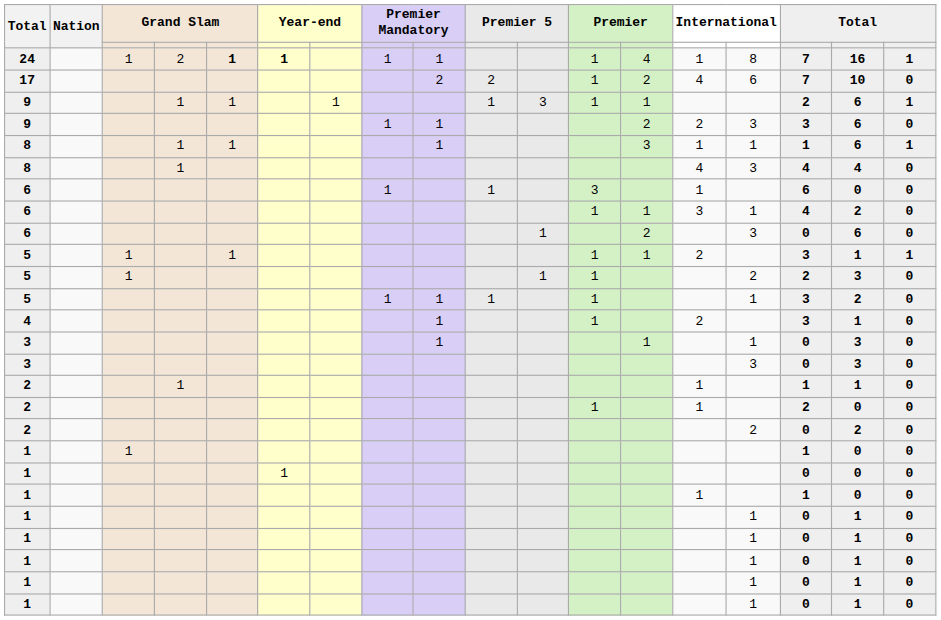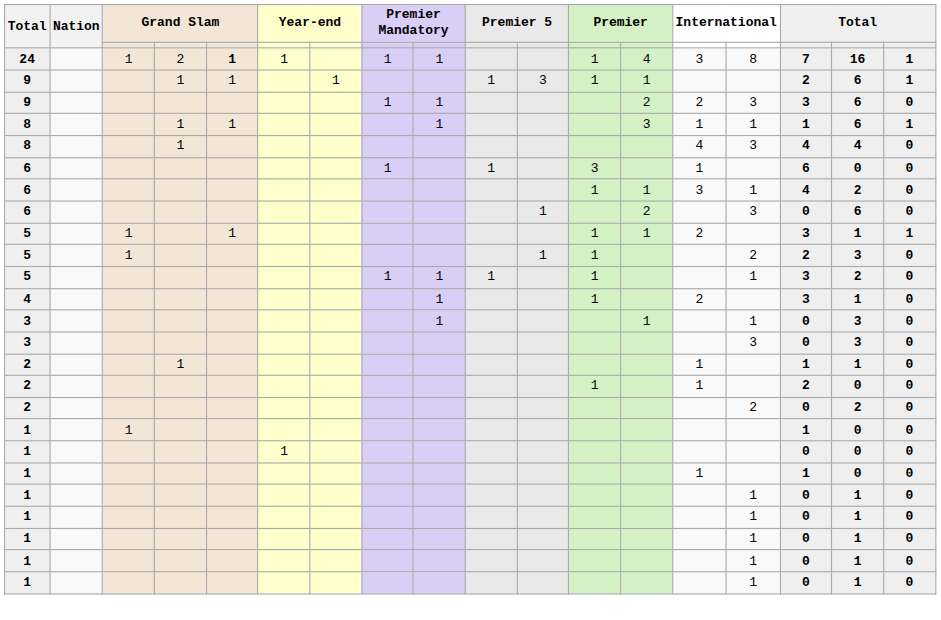 <table class="sortable wikitable" style="font-size:90%">
 <tr>
 <th rowspan="2">Total</th>
 <th rowspan="2">Nation</th>
 <th style="background-color:#f3e6d7;" colspan="3">Grand Slam</th>
 <th style="background-color:#ffc;" colspan="2">Year-end</th>
 <th style="background-color:#d8cef6;" colspan="2">Premier Mandatory</th>
 <th style="background-color:#e9e9e9;" colspan="2">Premier 5</th>
 <th style="background-color:#d4f1c5;" colspan="2">Premier</th>
 <th style="background-color:#fff;" colspan="2">International</th>
 <th style="background-color:#efefef;" colspan="3">Total</th>
 </tr>
 <tr>
 <th style="width:41px; background-color:#f3e6d7;"></th>
 <th style="width:41px; background-color:#f3e6d7;"></th>
 <th style="width:41px; background-color:#f3e6d7;"></th>
 <th style="width:41px; background-color:#ffc;"></th>
 <th style="width:41px; background-color:#ffc;"></th>
 <th style="width:41px; background-color:#d8cef6;"></th>
 <th style="width:41px; background-color:#d8cef6;"></th>
 <th style="width:41px; background-color:#e9e9e9;"></th>
 <th style="width:41px; background-color:#e9e9e9;"></th>
 <th style="width:41px; background-color:#d4f1c5;"></th>
 <th style="width:41px; background-color:#d4f1c5;"></th>
 <th style="width:41px; background-color:#fff;"></th>
 <th style="width:41px; background-color:#fff;"></th>
 <th style="width:41px; background-color:#efefef;"></th>
 <th style="width:41px; background-color:#efefef;"></th>
 <th style="width:41px; background-color:#efefef;"></th>
 </tr>
 <tr align=center>
 <td style="background:#efefef;"><strong>24</strong></td>
 <td align=left></td>
 <td style="background:#F3E6D7;"> 1</td>
 <td style="background:#F3E6D7;"> 2</td>
 <td style="background:#F3E6D7;"><strong> 1</strong></td>
-<td style="background:#ffc;"><strong> 1</strong></td>
+<td style="background:#ffc;"> 1</td>
 <td style="background:#ffc;"></td>
 <td style="background:#D8CEF6;"> 1</td>
 <td style="background:#D8CEF6;"> 1</td>
 <td style="background:#E9E9E9;"></td>
 <td style="background:#E9E9E9;"></td>
 <td style="background:#D4F1C5;"> 1</td>
 <td style="background:#D4F1C5;"> 4</td>
-<td> 1</td>
+<td> 3</td>
 <td> 8</td>
 <td style="background:#efefef;"><strong>7</strong></td>
 <td style="background:#efefef;"><strong>16</strong></td>
 <td style="background:#efefef;"><strong>1</strong></td>
-</tr>
-<tr align=center>
-<td style="background:#efefef;"><strong>17</strong></td>
-<td align=left></td>
-<td style="background:#F3E6D7;"></td>
-<td style="background:#F3E6D7;"></td>
-<td style="background:#F3E6D7;"></td>
-<td style="background:#ffc;"></td>
-<td style="background:#ffc;"></td>
-<td style="background:#D8CEF6;"></td>
-<td style="background:#D8CEF6;"> 2</td>
-<td style="background:#E9E9E9;"> 2</td>
-<td style="background:#E9E9E9;"></td>
-<td style="background:#D4F1C5;"> 1</td>
-<td style="background:#D4F1C5;"> 2</td>
-<td> 4</td>
-<td> 6</td>
-<td style="background:#efefef;"><strong>7</strong></td>
-<td style="background:#efefef;"><strong>10</strong></td>
-<td style="background:#efefef;"><strong>0</strong></td>
 </tr>
 <tr align=center>
 <td style="background:#efefef;"><strong>9</strong></td>
 <td align=left></td>
 <td style="background:#F3E6D7;"></td>
 <td style="background:#F3E6D7;"> 1</td>
 <td style="background:#F3E6D7;"> 1</td>
 <td style="background:#ffc;"></td>
 <td style="background:#ffc;"> 1</td>
 <td style="background:#D8CEF6;"></td>
 <td style="background:#D8CEF6;"></td>
 <td style="background:#E9E9E9;"> 1</td>
 <td style="background:#E9E9E9;"> 3</td>
 <td style="background:#D4F1C5;">1</td>
 <td style="background:#D4F1C5;"> 1</td>
 <td></td>
 <td></td>
 <td style="background:#efefef;"><strong>2</strong></td>
 <td style="background:#efefef;"><strong>6</strong></td>
 <td style="background:#efefef;"><strong>1</strong></td>
 </tr>
 <tr align=center>
 <td style="background:#efefef;"><strong>9</strong></td>
 <td align=left></td>
 <td style="background:#F3E6D7;"></td>
 <td style="background:#F3E6D7;"></td>
 <td style="background:#F3E6D7;"></td>
 <td style="background:#ffc;"></td>
 <td style="background:#ffc;"></td>
 <td style="background:#D8CEF6;"> 1</td>
 <td style="background:#D8CEF6;"> 1</td>
 <td style="background:#E9E9E9;"></td>
 <td style="background:#E9E9E9;"></td>
 <td style="background:#D4F1C5;"></td>
 <td style="background:#D4F1C5;"> 2</td>
 <td> 2</td>
 <td> 3</td>
 <td style="background:#efefef;"><strong>3</strong></td>
 <td style="background:#efefef;"><strong>6</strong></td>
 <td style="background:#efefef;"><strong>0</strong></td>
 </tr>
 <tr align=center>
 <td style="background:#efefef;"><strong>8</strong></td>
 <td align=left></td>
 <td style="background:#F3E6D7;"></td>
 <td style="background:#F3E6D7;"> 1</td>
 <td style="background:#F3E6D7;"> 1</td>
 <td style="background:#ffc;"></td>
 <td style="background:#ffc;"></td>
 <td style="background:#D8CEF6;"></td>
 <td style="background:#D8CEF6;"> 1</td>
 <td style="background:#E9E9E9;"></td>
 <td style="background:#E9E9E9;"></td>
 <td style="background:#D4F1C5;"></td>
 <td style="background:#D4F1C5;"> 3</td>
 <td> 1</td>
 <td> 1</td>
 <td style="background:#efefef;"><strong>1</strong></td>
 <td style="background:#efefef;"><strong>6</strong></td>
 <td style="background:#efefef;"><strong>1</strong></td>
 </tr>
 <tr align=center>
 <td style="background:#efefef;"><strong>8</strong></td>
 <td align=left></td>
 <td style="background:#F3E6D7;"></td>
 <td style="background:#F3E6D7;"> 1</td>
 <td style="background:#F3E6D7;"></td>
 <td style="background:#ffc;"></td>
 <td style="background:#ffc;"></td>
 <td style="background:#D8CEF6;"></td>
 <td style="background:#D8CEF6;"></td>
 <td style="background:#E9E9E9;"></td>
 <td style="background:#E9E9E9;"></td>
 <td style="background:#D4F1C5;"></td>
 <td style="background:#D4F1C5;"></td>
 <td> 4</td>
 <td> 3</td>
 <td style="background:#efefef;"><strong>4</strong></td>
 <td style="background:#efefef;"><strong>4</strong></td>
 <td style="background:#efefef;"><strong>0</strong></td>
 </tr>
 <tr align=center>
 <td style="background:#efefef;"><strong>6</strong></td>
 <td align=left></td>
 <td style="background:#F3E6D7;"></td>
 <td style="background:#F3E6D7;"></td>
 <td style="background:#F3E6D7;"></td>
 <td style="background:#ffc;"></td>
 <td style="background:#ffc;"></td>
 <td style="background:#D8CEF6;"> 1</td>
 <td style="background:#D8CEF6;"></td>
 <td style="background:#E9E9E9;"> 1</td>
 <td style="background:#E9E9E9;"></td>
 <td style="background:#D4F1C5;">3</td>
 <td style="background:#D4F1C5;"></td>
 <td> 1</td>
 <td></td>
 <td style="background:#efefef;"><strong>6</strong></td>
 <td style="background:#efefef;"><strong>0</strong></td>
 <td style="background:#efefef;"><strong>0</strong></td>
 </tr>
 <tr align=center>
 <td style="background:#efefef;"><strong>6</strong></td>
 <td align=left></td>
 <td style="background:#F3E6D7;"></td>
 <td style="background:#F3E6D7;"></td>
 <td style="background:#F3E6D7;"></td>
 <td style="background:#ffc;"></td>
 <td style="background:#ffc;"></td>
 <td style="background:#D8CEF6;"></td>
 <td style="background:#D8CEF6;"></td>
 <td style="background:#E9E9E9;"></td>
 <td style="background:#E9E9E9;"></td>
 <td style="background:#D4F1C5;">1</td>
 <td style="background:#D4F1C5;"> 1</td>
 <td> 3</td>
 <td> 1</td>
 <td style="background:#efefef;"><strong>4</strong></td>
 <td style="background:#efefef;"><strong>2</strong></td>
 <td style="background:#efefef;"><strong>0</strong></td>
 </tr>
 <tr align=center>
 <td style="background:#efefef;"><strong>6</strong></td>
 <td align=left></td>
 <td style="background:#F3E6D7;"></td>
 <td style="background:#F3E6D7;"></td>
 <td style="background:#F3E6D7;"></td>
 <td style="background:#ffc;"></td>
 <td style="background:#ffc;"></td>
 <td style="background:#D8CEF6;"></td>
 <td style="background:#D8CEF6;"></td>
 <td style="background:#E9E9E9;"></td>
 <td style="background:#E9E9E9;">1</td>
 <td style="background:#D4F1C5;"></td>
 <td style="background:#D4F1C5;"> 2</td>
 <td></td>
 <td> 3</td>
 <td style="background:#efefef;"><strong>0</strong></td>
 <td style="background:#efefef;"><strong>6</strong></td>
 <td style="background:#efefef;"><strong>0</strong></td>
 </tr>
 <tr align=center>
 <td style="background:#efefef;"><strong>5</strong></td>
 <td align=left></td>
 <td style="background:#F3E6D7;">1</td>
 <td style="background:#F3E6D7;"></td>
 <td style="background:#F3E6D7;"> 1</td>
 <td style="background:#ffc;"></td>
 <td style="background:#ffc;"></td>
 <td style="background:#D8CEF6;"></td>
 <td style="background:#D8CEF6;"></td>
 <td style="background:#E9E9E9;"></td>
 <td style="background:#E9E9E9;"></td>
 <td style="background:#D4F1C5;">1</td>
 <td style="background:#D4F1C5;"> 1</td>
 <td> 2</td>
 <td></td>
 <td style="background:#efefef;"><strong>3</strong></td>
 <td style="background:#efefef;"><strong>1</strong></td>
 <td style="background:#efefef;"><strong>1</strong></td>
 </tr>
 <tr align=center>
 <td style="background:#efefef;"><strong>5</strong></td>
 <td align=left></td>
 <td style="background:#F3E6D7;">1</td>
 <td style="background:#F3E6D7;"></td>
 <td style="background:#F3E6D7;"></td>
 <td style="background:#ffc;"></td>
 <td style="background:#ffc;"></td>
 <td style="background:#D8CEF6;"></td>
 <td style="background:#D8CEF6;"></td>
 <td style="background:#E9E9E9;"></td>
 <td style="background:#E9E9E9;"> 1</td>
 <td style="background:#D4F1C5;">1</td>
 <td style="background:#D4F1C5;"></td>
 <td></td>
 <td> 2</td>
 <td style="background:#efefef;"><strong>2</strong></td>
 <td style="background:#efefef;"><strong>3</strong></td>
 <td style="background:#efefef;"><strong>0</strong></td>
 </tr>
 <tr align=center>
 <td style="background:#efefef;"><strong>5</strong></td>
 <td align=left></td>
 <td style="background:#F3E6D7;"></td>
 <td style="background:#F3E6D7;"></td>
 <td style="background:#F3E6D7;"></td>
 <td style="background:#ffc;"></td>
 <td style="background:#ffc;"></td>
 <td style="background:#D8CEF6;"> 1</td>
 <td style="background:#D8CEF6;"> 1</td>
 <td style="background:#E9E9E9;"> 1</td>
 <td style="background:#E9E9E9;"></td>
 <td style="background:#D4F1C5;">1</td>
 <td style="background:#D4F1C5;"></td>
 <td></td>
 <td> 1</td>
 <td style="background:#efefef;"><strong>3</strong></td>
 <td style="background:#efefef;"><strong>2</strong></td>
 <td style="background:#efefef;"><strong>0</strong></td>
 </tr>
 <tr align=center>
 <td style="background:#efefef;"><strong>4</strong></td>
 <td align=left></td>
 <td style="background:#F3E6D7;"></td>
 <td style="background:#F3E6D7;"></td>
 <td style="background:#F3E6D7;"></td>
 <td style="background:#ffc;"></td>
 <td style="background:#ffc;"></td>
 <td style="background:#D8CEF6;"></td>
 <td style="background:#D8CEF6;"> 1</td>
 <td style="background:#E9E9E9;"></td>
 <td style="background:#E9E9E9;"></td>
 <td style="background:#D4F1C5;"> 1</td>
 <td style="background:#D4F1C5;"></td>
 <td> 2</td>
 <td></td>
 <td style="background:#efefef;"><strong>3</strong></td>
 <td style="background:#efefef;"><strong>1</strong></td>
 <td style="background:#efefef;"><strong>0</strong></td>
 </tr>
 <tr align=center>
 <td style="background:#efefef;"><strong>3</strong></td>
 <td align=left></td>
 <td style="background:#F3E6D7;"></td>
 <td style="background:#F3E6D7;"></td>
 <td style="background:#F3E6D7;"></td>
 <td style="background:#ffc;"></td>
 <td style="background:#ffc;"></td>
 <td style="background:#D8CEF6;"></td>
 <td style="background:#D8CEF6;"> 1</td>
 <td style="background:#E9E9E9;"></td>
 <td style="background:#E9E9E9;"></td>
 <td style="background:#D4F1C5;"></td>
 <td style="background:#D4F1C5;"> 1</td>
 <td></td>
 <td>1</td>
 <td style="background:#efefef;"><strong>0</strong></td>
 <td style="background:#efefef;"><strong>3</strong></td>
 <td style="background:#efefef;"><strong>0</strong></td>
 </tr>
 <tr align=center>
 <td style="background:#efefef;"><strong>3</strong></td>
 <td align=left></td>
 <td style="background:#F3E6D7;"></td>
 <td style="background:#F3E6D7;"></td>
 <td style="background:#F3E6D7;"></td>
 <td style="background:#ffc;"></td>
 <td style="background:#ffc;"></td>
 <td style="background:#D8CEF6;"></td>
 <td style="background:#D8CEF6;"></td>
 <td style="background:#E9E9E9;"></td>
 <td style="background:#E9E9E9;"></td>
 <td style="background:#D4F1C5;"></td>
 <td style="background:#D4F1C5;"></td>
 <td></td>
 <td> 3</td>
 <td style="background:#efefef;"><strong>0</strong></td>
 <td style="background:#efefef;"><strong>3</strong></td>
 <td style="background:#efefef;"><strong>0</strong></td>
 </tr>
 <tr align=center>
 <td style="background:#efefef;"><strong>2</strong></td>
 <td align=left></td>
 <td style="background:#F3E6D7;"></td>
 <td style="background:#F3E6D7;"> 1</td>
 <td style="background:#F3E6D7;"></td>
 <td style="background:#ffc;"></td>
 <td style="background:#ffc;"></td>
 <td style="background:#D8CEF6;"></td>
 <td style="background:#D8CEF6;"></td>
 <td style="background:#E9E9E9;"></td>
 <td style="background:#E9E9E9;"></td>
 <td style="background:#D4F1C5;"></td>
 <td style="background:#D4F1C5;"></td>
 <td> 1</td>
 <td></td>
 <td style="background:#efefef;"><strong>1</strong></td>
 <td style="background:#efefef;"><strong>1</strong></td>
 <td style="background:#efefef;"><strong>0</strong></td>
 </tr>
 <tr align=center>
 <td style="background:#efefef;"><strong>2</strong></td>
 <td align=left></td>
 <td style="background:#F3E6D7;"></td>
 <td style="background:#F3E6D7;"></td>
 <td style="background:#F3E6D7;"></td>
 <td style="background:#ffc;"></td>
 <td style="background:#ffc;"></td>
 <td style="background:#D8CEF6;"></td>
 <td style="background:#D8CEF6;"></td>
 <td style="background:#E9E9E9;"></td>
 <td style="background:#E9E9E9;"></td>
 <td style="background:#D4F1C5;">1</td>
 <td style="background:#D4F1C5;"></td>
 <td>1</td>
 <td></td>
 <td style="background:#efefef;"><strong>2</strong></td>
 <td style="background:#efefef;"><strong>0</strong></td>
 <td style="background:#efefef;"><strong>0</strong></td>
 </tr>
 <tr align=center>
 <td style="background:#efefef;"><strong>2</strong></td>
 <td align=left></td>
 <td style="background:#F3E6D7;"></td>
 <td style="background:#F3E6D7;"></td>
 <td style="background:#F3E6D7;"></td>
 <td style="background:#ffc;"></td>
 <td style="background:#ffc;"></td>
 <td style="background:#D8CEF6;"></td>
 <td style="background:#D8CEF6;"></td>
 <td style="background:#E9E9E9;"></td>
 <td style="background:#E9E9E9;"></td>
 <td style="background:#D4F1C5;"></td>
 <td style="background:#D4F1C5;"></td>
 <td></td>
 <td> 2</td>
 <td style="background:#efefef;"><strong>0</strong></td>
 <td style="background:#efefef;"><strong>2</strong></td>
 <td style="background:#efefef;"><strong>0</strong></td>
 </tr>
 <tr align=center>
 <td style="background:#efefef;"><strong>1</strong></td>
 <td align=left></td>
 <td style="background:#F3E6D7;">1</td>
 <td style="background:#F3E6D7;"></td>
 <td style="background:#F3E6D7;"></td>
 <td style="background:#ffc;"></td>
 <td style="background:#ffc;"></td>
 <td style="background:#D8CEF6;"></td>
 <td style="background:#D8CEF6;"></td>
 <td style="background:#E9E9E9;"></td>
 <td style="background:#E9E9E9;"></td>
 <td style="background:#D4F1C5;"></td>
 <td style="background:#D4F1C5;"></td>
 <td></td>
 <td></td>
 <td style="background:#efefef;"><strong>1</strong></td>
 <td style="background:#efefef;"><strong>0</strong></td>
 <td style="background:#efefef;"><strong>0</strong></td>
 </tr>
 <tr align=center>
 <td style="background:#efefef;"><strong>1</strong></td>
 <td align=left></td>
 <td style="background:#F3E6D7;"></td>
 <td style="background:#F3E6D7;"></td>
 <td style="background:#F3E6D7;"></td>
 <td style="background:#ffc;"> 1</td>
 <td style="background:#ffc;"></td>
 <td style="background:#D8CEF6;"></td>
 <td style="background:#D8CEF6;"></td>
 <td style="background:#E9E9E9;"></td>
 <td style="background:#E9E9E9;"></td>
 <td style="background:#D4F1C5;"></td>
 <td style="background:#D4F1C5;"></td>
 <td></td>
 <td></td>
 <td style="background:#efefef;"><strong>0</strong></td>
 <td style="background:#efefef;"><strong>0</strong></td>
 <td style="background:#efefef;"><strong>0</strong></td>
 </tr>
 <tr align=center>
 <td style="background:#efefef;"><strong>1</strong></td>
 <td align=left></td>
 <td style="background:#F3E6D7;"></td>
 <td style="background:#F3E6D7;"></td>
 <td style="background:#F3E6D7;"></td>
 <td style="background:#ffc;"></td>
 <td style="background:#ffc;"></td>
 <td style="background:#D8CEF6;"></td>
 <td style="background:#D8CEF6;"></td>
 <td style="background:#E9E9E9;"></td>
 <td style="background:#E9E9E9;"></td>
 <td style="background:#D4F1C5;"></td>
 <td style="background:#D4F1C5;"></td>
 <td> 1</td>
 <td></td>
 <td style="background:#efefef;"><strong>1</strong></td>
 <td style="background:#efefef;"><strong>0</strong></td>
 <td style="background:#efefef;"><strong>0</strong></td>
 </tr>
 <tr align=center>
 <td style="background:#efefef;"><strong>1</strong></td>
 <td align=left></td>
 <td style="background:#F3E6D7;"></td>
 <td style="background:#F3E6D7;"></td>
 <td style="background:#F3E6D7;"></td>
 <td style="background:#ffc;"></td>
 <td style="background:#ffc;"></td>
 <td style="background:#D8CEF6;"></td>
 <td style="background:#D8CEF6;"></td>
 <td style="background:#E9E9E9;"></td>
 <td style="background:#E9E9E9;"></td>
 <td style="background:#D4F1C5;"></td>
 <td style="background:#D4F1C5;"></td>
 <td></td>
 <td> 1</td>
 <td style="background:#efefef;"><strong>0</strong></td>
 <td style="background:#efefef;"><strong>1</strong></td>
 <td style="background:#efefef;"><strong>0</strong></td>
 </tr>
 <tr align=center>
 <td style="background:#efefef;"><strong>1</strong></td>
 <td align=left></td>
 <td style="background:#F3E6D7;"></td>
 <td style="background:#F3E6D7;"></td>
 <td style="background:#F3E6D7;"></td>
 <td style="background:#ffc;"></td>
 <td style="background:#ffc;"></td>
 <td style="background:#D8CEF6;"></td>
 <td style="background:#D8CEF6;"></td>
 <td style="background:#E9E9E9;"></td>
 <td style="background:#E9E9E9;"></td>
 <td style="background:#D4F1C5;"></td>
 <td style="background:#D4F1C5;"></td>
 <td></td>
 <td> 1</td>
 <td style="background:#efefef;"><strong>0</strong></td>
 <td style="background:#efefef;"><strong>1</strong></td>
 <td style="background:#efefef;"><strong>0</strong></td>
 </tr>
 <tr align=center>
 <td style="background:#efefef;"><strong>1</strong></td>
 <td align=left></td>
 <td style="background:#F3E6D7;"></td>
 <td style="background:#F3E6D7;"></td>
 <td style="background:#F3E6D7;"></td>
 <td style="background:#ffc;"></td>
 <td style="background:#ffc;"></td>
 <td style="background:#D8CEF6;"></td>
 <td style="background:#D8CEF6;"></td>
 <td style="background:#E9E9E9;"></td>
 <td style="background:#E9E9E9;"></td>
 <td style="background:#D4F1C5;"></td>
 <td style="background:#D4F1C5;"></td>
 <td></td>
 <td> 1</td>
 <td style="background:#efefef;"><strong>0</strong></td>
 <td style="background:#efefef;"><strong>1</strong></td>
 <td style="background:#efefef;"><strong>0</strong></td>
 </tr>
 <tr align=center>
 <td style="background:#efefef;"><strong>1</strong></td>
 <td align=left></td>
 <td style="background:#F3E6D7;"></td>
 <td style="background:#F3E6D7;"></td>
 <td style="background:#F3E6D7;"></td>
 <td style="background:#ffc;"></td>
 <td style="background:#ffc;"></td>
 <td style="background:#D8CEF6;"></td>
 <td style="background:#D8CEF6;"></td>
 <td style="background:#E9E9E9;"></td>
 <td style="background:#E9E9E9;"></td>
 <td style="background:#D4F1C5;"></td>
 <td style="background:#D4F1C5;"></td>
 <td></td>
 <td> 1</td>
 <td style="background:#efefef;"><strong>0</strong></td>
 <td style="background:#efefef;"><strong>1</strong></td>
 <td style="background:#efefef;"><strong>0</strong></td>
 </tr>
 <tr align=center>
 <td style="background:#efefef;"><strong>1</strong></td>
 <td align=left></td>
 <td style="background:#F3E6D7;"></td>
 <td style="background:#F3E6D7;"></td>
 <td style="background:#F3E6D7;"></td>
 <td style="background:#ffc;"></td>
 <td style="background:#ffc;"></td>
 <td style="background:#D8CEF6;"></td>
 <td style="background:#D8CEF6;"></td>
 <td style="background:#E9E9E9;"></td>
 <td style="background:#E9E9E9;"></td>
 <td style="background:#D4F1C5;"></td>
 <td style="background:#D4F1C5;"></td>
 <td></td>
 <td> 1</td>
 <td style="background:#efefef;"><strong>0</strong></td>
 <td style="background:#efefef;"><strong>1</strong></td>
 <td style="background:#efefef;"><strong>0</strong></td>
 </tr>
 </table>
